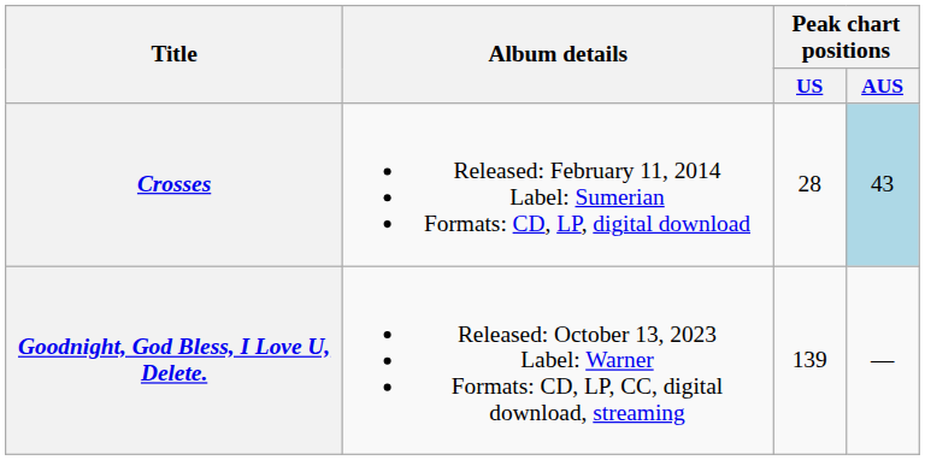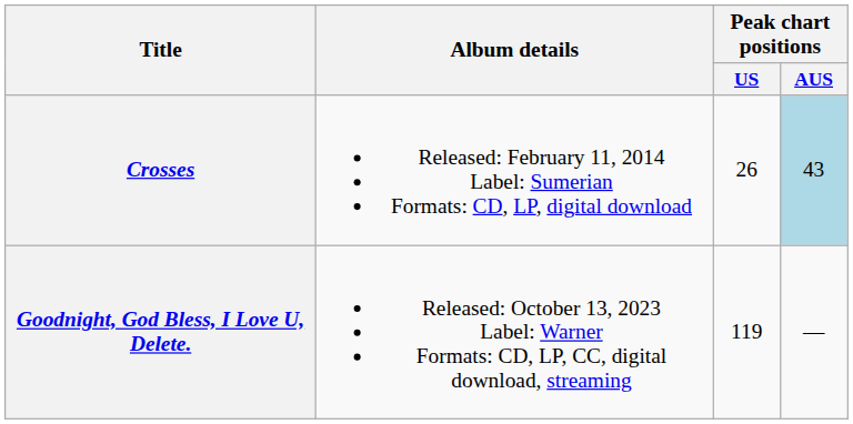 <table class="wikitable plainrowheaders" style="text-align:center;">
 <tr>
 <th scope="col" rowspan="2" style="width:14em;">Title</th>
 <th scope="col" rowspan="2" style="width:18em;">Album details</th>
 <th scope="col" colspan="2">Peak chart positions</th>
 </tr>
 <tr>
 <th scope="col" style="width:3em;font-size:90%;"><a href='#'>US</a><br></th>
 <th scope="col" style="width:3em;font-size:90%;"><a href='#'>AUS</a><br></th>
 </tr>
 <tr>
 <th scope="row"><em><a href='#'>Crosses</a></em></th>
 <td><br><ul><li>Released: February 11, 2014</li><li>Label: <a href='#'>Sumerian</a></li><li>Formats: <a href='#'>CD</a>, <a href='#'>LP</a>, <a href='#'>digital download</a></li></ul></td>
-<td>28</td>
+<td>26</td>
 <td style="background: lightblue;">43</td>
 </tr>
 <tr>
 <th scope="row"><em><a href='#'>Goodnight, God Bless, I Love U, Delete.</a></em></th>
 <td><br><ul><li>Released: October 13, 2023</li><li>Label: <a href='#'>Warner</a></li><li>Formats: CD, LP, CC, digital download, <a href='#'>streaming</a></li></ul></td>
-<td>139</td>
+<td>119</td>
 <td>—</td>
 </tr>
 </table>
